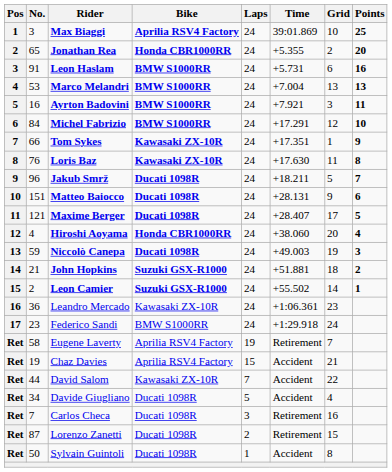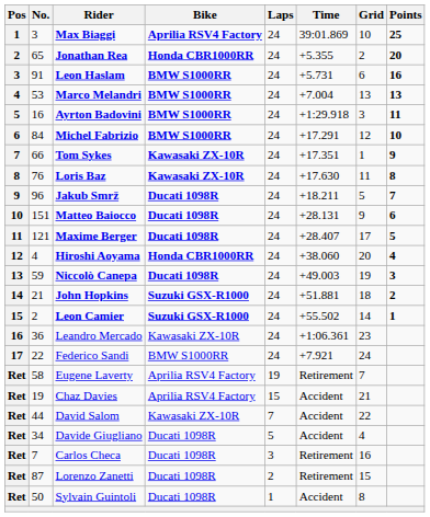 <table class="wikitable" style="font-size: 95%;">
 <tr>
 <th>Pos</th>
 <th>No.</th>
 <th>Rider</th>
 <th>Bike</th>
 <th>Laps</th>
 <th>Time</th>
 <th>Grid</th>
 <th>Points</th>
 </tr>
 <tr>
 <th>1</th>
 <td>3</td>
 <td> <strong><a href='#'>Max Biaggi</a></strong></td>
 <td><strong><a href='#'>Aprilia RSV4 Factory</a></strong></td>
 <td>24</td>
 <td>39:01.869</td>
 <td>10</td>
 <td><strong>25</strong></td>
 </tr>
 <tr>
 <th>2</th>
 <td>65</td>
 <td> <strong><a href='#'>Jonathan Rea</a></strong></td>
 <td><strong><a href='#'>Honda CBR1000RR</a></strong></td>
 <td>24</td>
 <td>+5.355</td>
 <td>2</td>
 <td><strong>20</strong></td>
 </tr>
 <tr>
 <th>3</th>
 <td>91</td>
 <td> <strong><a href='#'>Leon Haslam</a></strong></td>
 <td><strong><a href='#'>BMW S1000RR</a></strong></td>
 <td>24</td>
 <td>+5.731</td>
 <td>6</td>
 <td><strong>16</strong></td>
 </tr>
 <tr>
 <th>4</th>
 <td>53</td>
 <td> <strong><a href='#'>Marco Melandri</a></strong></td>
 <td><strong><a href='#'>BMW S1000RR</a></strong></td>
 <td>24</td>
 <td>+7.004</td>
 <td>13</td>
 <td><strong>13</strong></td>
 </tr>
 <tr>
 <th>5</th>
 <td>16</td>
 <td> <strong><a href='#'>Ayrton Badovini</a></strong></td>
 <td><strong><a href='#'>BMW S1000RR</a></strong></td>
 <td>24</td>
-<td>+7.921</td>
+<td>+1:29.918</td>
 <td>3</td>
 <td><strong>11</strong></td>
 </tr>
 <tr>
 <th>6</th>
 <td>84</td>
 <td> <strong><a href='#'>Michel Fabrizio</a></strong></td>
 <td><strong><a href='#'>BMW S1000RR</a></strong></td>
 <td>24</td>
 <td>+17.291</td>
 <td>12</td>
 <td><strong>10</strong></td>
 </tr>
 <tr>
 <th>7</th>
 <td>66</td>
 <td> <strong><a href='#'>Tom Sykes</a></strong></td>
 <td><strong><a href='#'>Kawasaki ZX-10R</a></strong></td>
 <td>24</td>
 <td>+17.351</td>
 <td>1</td>
 <td><strong>9</strong></td>
 </tr>
 <tr>
 <th>8</th>
 <td>76</td>
 <td> <strong><a href='#'>Loris Baz</a></strong></td>
 <td><strong><a href='#'>Kawasaki ZX-10R</a></strong></td>
 <td>24</td>
 <td>+17.630</td>
 <td>11</td>
 <td><strong>8</strong></td>
 </tr>
 <tr>
 <th>9</th>
 <td>96</td>
 <td> <strong><a href='#'>Jakub Smrž</a></strong></td>
 <td><strong><a href='#'>Ducati 1098R</a></strong></td>
 <td>24</td>
 <td>+18.211</td>
 <td>5</td>
 <td><strong>7</strong></td>
 </tr>
 <tr>
 <th>10</th>
 <td>151</td>
 <td> <strong><a href='#'>Matteo Baiocco</a></strong></td>
 <td><strong><a href='#'>Ducati 1098R</a></strong></td>
 <td>24</td>
 <td>+28.131</td>
 <td>9</td>
 <td><strong>6</strong></td>
 </tr>
 <tr>
 <th>11</th>
 <td>121</td>
 <td> <strong><a href='#'>Maxime Berger</a></strong></td>
 <td><strong><a href='#'>Ducati 1098R</a></strong></td>
 <td>24</td>
 <td>+28.407</td>
 <td>17</td>
 <td><strong>5</strong></td>
 </tr>
 <tr>
 <th>12</th>
 <td>4</td>
 <td> <strong><a href='#'>Hiroshi Aoyama</a></strong></td>
 <td><strong><a href='#'>Honda CBR1000RR</a></strong></td>
 <td>24</td>
 <td>+38.060</td>
 <td>20</td>
 <td><strong>4</strong></td>
 </tr>
 <tr>
 <th>13</th>
 <td>59</td>
 <td> <strong><a href='#'>Niccolò Canepa</a></strong></td>
 <td><strong><a href='#'>Ducati 1098R</a></strong></td>
 <td>24</td>
 <td>+49.003</td>
 <td>19</td>
 <td><strong>3</strong></td>
 </tr>
 <tr>
 <th>14</th>
 <td>21</td>
 <td> <strong><a href='#'>John Hopkins</a></strong></td>
 <td><strong><a href='#'>Suzuki GSX-R1000</a></strong></td>
 <td>24</td>
 <td>+51.881</td>
 <td>18</td>
 <td><strong>2</strong></td>
 </tr>
 <tr>
 <th>15</th>
 <td>2</td>
 <td> <strong><a href='#'>Leon Camier</a></strong></td>
 <td><strong><a href='#'>Suzuki GSX-R1000</a></strong></td>
 <td>24</td>
 <td>+55.502</td>
 <td>14</td>
 <td><strong>1</strong></td>
 </tr>
 <tr>
 <th>16</th>
 <td>36</td>
 <td> <a href='#'>Leandro Mercado</a></td>
 <td><a href='#'>Kawasaki ZX-10R</a></td>
 <td>24</td>
 <td>+1:06.361</td>
 <td>23</td>
 <td></td>
 </tr>
 <tr>
 <th>17</th>
-<td>23</td>
+<td>22</td>
 <td> <a href='#'>Federico Sandi</a></td>
 <td><a href='#'>BMW S1000RR</a></td>
 <td>24</td>
-<td>+1:29.918</td>
+<td>+7.921</td>
 <td>24</td>
 <td></td>
 </tr>
 <tr>
 <th>Ret</th>
 <td>58</td>
 <td> <a href='#'>Eugene Laverty</a></td>
 <td><a href='#'>Aprilia RSV4 Factory</a></td>
 <td>19</td>
 <td>Retirement</td>
 <td>7</td>
 <td></td>
 </tr>
 <tr>
 <th>Ret</th>
 <td>19</td>
 <td> <a href='#'>Chaz Davies</a></td>
 <td><a href='#'>Aprilia RSV4 Factory</a></td>
 <td>15</td>
 <td>Accident</td>
 <td>21</td>
 <td></td>
 </tr>
 <tr>
 <th>Ret</th>
 <td>44</td>
 <td> <a href='#'>David Salom</a></td>
 <td><a href='#'>Kawasaki ZX-10R</a></td>
 <td>7</td>
 <td>Accident</td>
 <td>22</td>
 <td></td>
 </tr>
 <tr>
 <th>Ret</th>
 <td>34</td>
 <td> <a href='#'>Davide Giugliano</a></td>
 <td><a href='#'>Ducati 1098R</a></td>
 <td>5</td>
 <td>Accident</td>
 <td>4</td>
 <td></td>
 </tr>
 <tr>
 <th>Ret</th>
 <td>7</td>
 <td> <a href='#'>Carlos Checa</a></td>
 <td><a href='#'>Ducati 1098R</a></td>
 <td>3</td>
 <td>Retirement</td>
 <td>16</td>
 <td></td>
 </tr>
 <tr>
 <th>Ret</th>
 <td>87</td>
 <td> <a href='#'>Lorenzo Zanetti</a></td>
 <td><a href='#'>Ducati 1098R</a></td>
 <td>2</td>
 <td>Retirement</td>
 <td>15</td>
 <td></td>
 </tr>
 <tr>
 <th>Ret</th>
 <td>50</td>
 <td> <a href='#'>Sylvain Guintoli</a></td>
 <td><a href='#'>Ducati 1098R</a></td>
 <td>1</td>
 <td>Accident</td>
 <td>8</td>
 <td></td>
 </tr>
 <tr>
 <th colspan=8></th>
 </tr>
 </table>
